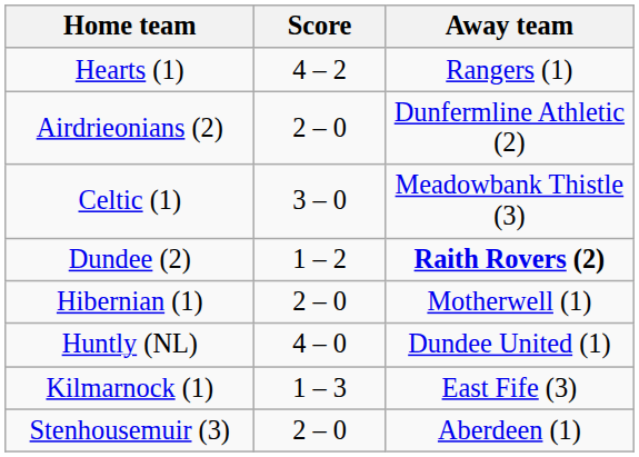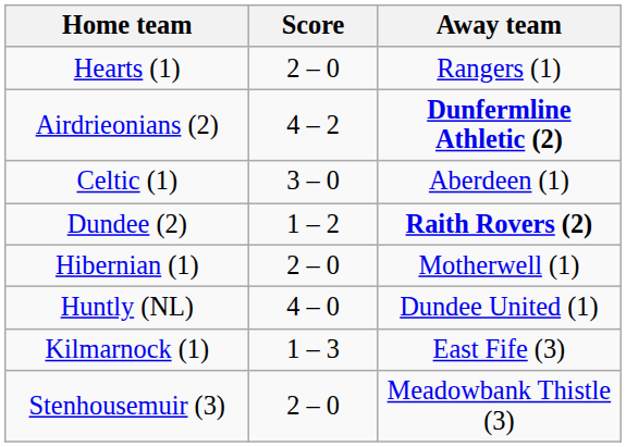 <table class="wikitable" style="text-align: center">
 <tr>
 <th width=140>Home team</th>
 <th width=70>Score</th>
 <th width=140>Away team</th>
 </tr>
 <tr>
 <td><a href='#'>Hearts</a> (1)</td>
-<td>4 – 2</td>
+<td>2 – 0</td>
 <td><a href='#'>Rangers</a> (1)</td>
 </tr>
 <tr>
 <td><a href='#'>Airdrieonians</a> (2)</td>
-<td>2 – 0</td>
-<td><a href='#'>Dunfermline Athletic</a> (2)</td>
+<td>4 – 2</td>
+<td><strong><a href='#'>Dunfermline Athletic</a> (2)</strong></td>
 </tr>
 <tr>
 <td><a href='#'>Celtic</a> (1)</td>
 <td>3 – 0</td>
-<td><a href='#'>Meadowbank Thistle</a> (3)</td>
+<td><a href='#'>Aberdeen</a> (1)</td>
 </tr>
 <tr>
 <td><a href='#'>Dundee</a> (2)</td>
 <td>1 – 2</td>
 <td><strong><a href='#'>Raith Rovers</a> (2)</strong></td>
 </tr>
 <tr>
 <td><a href='#'>Hibernian</a> (1)</td>
 <td>2 – 0</td>
 <td><a href='#'>Motherwell</a> (1)</td>
 </tr>
 <tr>
 <td><a href='#'>Huntly</a> (NL)</td>
 <td>4 – 0</td>
 <td><a href='#'>Dundee United</a> (1)</td>
 </tr>
 <tr>
 <td><a href='#'>Kilmarnock</a> (1)</td>
 <td>1 – 3</td>
 <td><a href='#'>East Fife</a> (3)</td>
 </tr>
 <tr>
 <td><a href='#'>Stenhousemuir</a> (3)</td>
 <td>2 – 0</td>
-<td><a href='#'>Aberdeen</a> (1)</td>
+<td><a href='#'>Meadowbank Thistle</a> (3)</td>
 </tr>
 </table>
